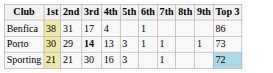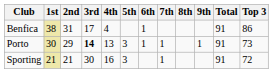 <table class="wikitable">
 <tr>
 <th width="40px">Club</th>
 <th width="5px">1st</th>
 <th width="5px">2nd</th>
 <th width="5px">3rd</th>
 <th width="5px">4th</th>
 <th width="5px">5th</th>
 <th width="5px">6th</th>
 <th width="5px">7th</th>
 <th width="5px">8th</th>
 <th width="5px">9th</th>
+<th>Total</th>
 <th>Top 3</th>
 </tr>
 <tr>
 <td>Benfica</td>
 <td bgcolor="EEE8AA">38</td>
 <td>31</td>
 <td>17</td>
 <td>4</td>
 <td></td>
 <td>1</td>
 <td></td>
 <td></td>
 <td></td>
+<td>91</td>
 <td>86</td>
 </tr>
 <tr>
 <td>Porto</td>
 <td bgcolor="EEE8AA">30</td>
 <td>29</td>
 <td><strong>14</strong></td>
 <td>13</td>
 <td>3</td>
 <td>1</td>
 <td>1</td>
 <td></td>
 <td>1</td>
+<td>91</td>
 <td>73</td>
 </tr>
 <tr>
 <td>Sporting</td>
 <td bgcolor="EEE8AA">21</td>
 <td>21</td>
 <td>30</td>
 <td>16</td>
 <td>3</td>
 <td></td>
 <td>1</td>
 <td></td>
 <td></td>
-<td style="background: lightblue;">72</td>
+<td>91</td>
+<td>72</td>
 </tr>
 </table>
